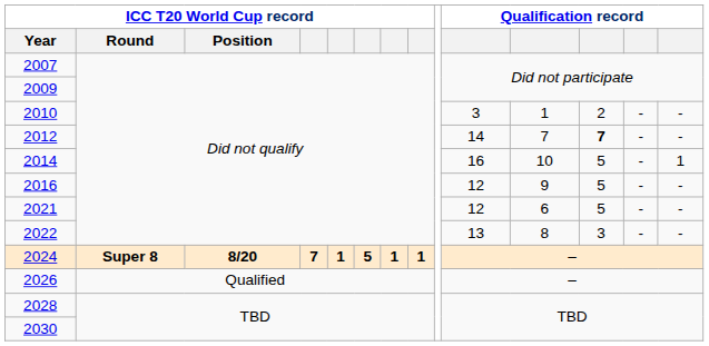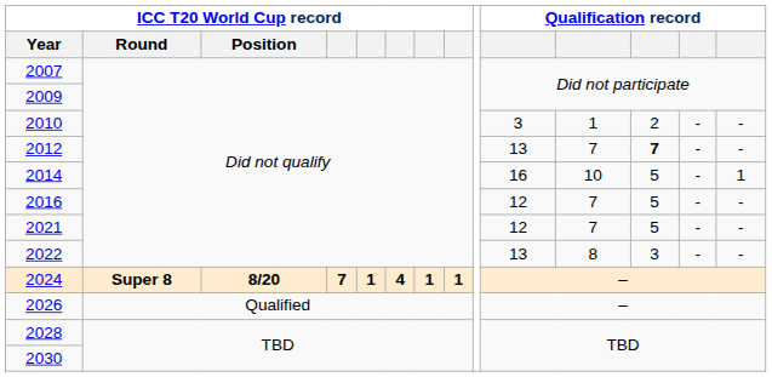 <table class="wikitable" style="text-align: center;">
 <tr>
 <th style="color:#002868; background:white;" colspan=8><a href='#'>ICC T20 World Cup</a> record</th>
 <th style="width:1%;background:white" rowspan="14"></th>
 <th style="color:#002868; background:white;" colspan=5><a href='#'>Qualification</a> record</th>
 </tr>
 <tr>
 <th scope="col">Year</th>
 <th scope="col">Round</th>
 <th scope="col">Position</th>
 <th scope="col"></th>
 <th scope="col"></th>
 <th scope="col"></th>
 <th scope="col"></th>
 <th scope="col"></th>
 <th scope="col"></th>
 <th scope="col"></th>
 <th scope="col"></th>
 <th scope="col"></th>
 <th scope="col"></th>
 </tr>
 <tr>
 <td> <a href='#'>2007</a></td>
 <td colspan="7" rowspan="8"><em>Did not qualify</em></td>
 <td colspan="5" rowspan="2"><em>Did not participate</em></td>
 </tr>
 <tr>
 <td> <a href='#'>2009</a></td>
 </tr>
 <tr>
 <td> <a href='#'>2010</a></td>
 <td>3</td>
 <td>1</td>
 <td>2</td>
 <td>-</td>
 <td>-</td>
 </tr>
 <tr>
 <td> <a href='#'>2012</a></td>
-<td>14</td>
+<td>13</td>
 <td>7</td>
 <td><strong>7</strong></td>
 <td>-</td>
 <td>-</td>
 </tr>
 <tr>
 <td> <a href='#'>2014</a></td>
 <td>16</td>
 <td>10</td>
 <td>5</td>
 <td>-</td>
 <td>1</td>
 </tr>
 <tr>
 <td> <a href='#'>2016</a></td>
 <td>12</td>
-<td>9</td>
+<td>7</td>
 <td>5</td>
 <td>-</td>
 <td>-</td>
 </tr>
 <tr>
 <td>  <a href='#'>2021</a></td>
 <td>12</td>
-<td>6</td>
+<td>7</td>
 <td>5</td>
 <td>-</td>
 <td>-</td>
 </tr>
 <tr>
 <td> <a href='#'>2022</a></td>
 <td>13</td>
 <td>8</td>
 <td>3</td>
 <td>-</td>
 <td>-</td>
 </tr>
 <tr style="background:#ffebcd;">
 <td>  <a href='#'>2024</a></td>
 <td><strong>Super 8</strong></td>
 <td><strong>8/20</strong></td>
 <td><strong>7</strong></td>
 <td><strong>1</strong></td>
-<td><strong>5</strong></td>
+<td><strong>4</strong></td>
 <td><strong>1</strong></td>
 <td><strong>1</strong></td>
 <td colspan="5"><em>–</em></td>
 </tr>
 <tr>
 <td>  <a href='#'>2026</a></td>
 <td colspan="7">Qualified</td>
 <td colspan="5"><em>–</em></td>
 </tr>
 <tr>
 <td>  <a href='#'>2028</a></td>
 <td colspan="7" rowspan="3">TBD</td>
 <td colspan="5" rowspan="3">TBD</td>
 </tr>
 <tr>
 <td>   <a href='#'>2030</a></td>
 </tr>
 </table>
